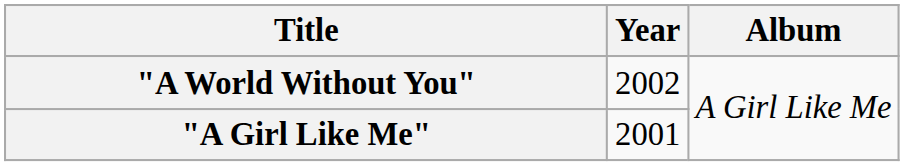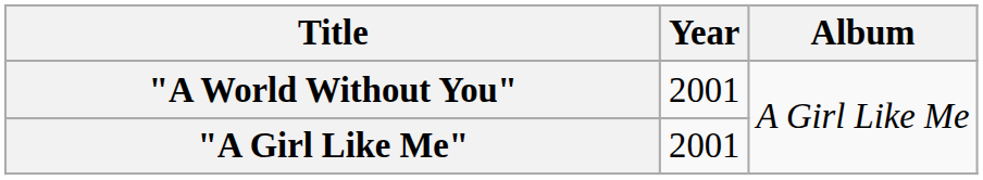 <table class="wikitable plainrowheaders" style="text-align:center;" border="1">
 <tr>
 <th scope="col" style="width:18em;">Title</th>
 <th scope="col">Year</th>
 <th scope="col">Album</th>
 </tr>
 <tr>
 <th scope="row">"A World Without You"</th>
-<td>2002</td>
+<td>2001</td>
 <td rowspan="2"><em>A Girl Like Me</em></td>
 </tr>
 <tr>
 <th scope="row">"A Girl Like Me"</th>
 <td>2001</td>
 </tr>
 </table>
